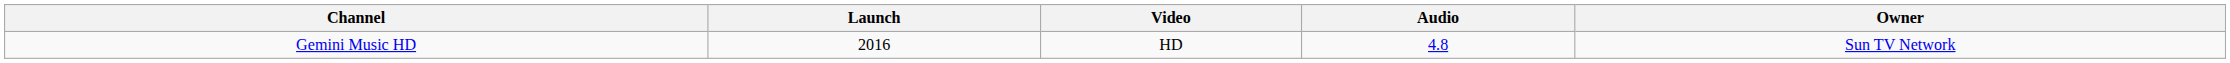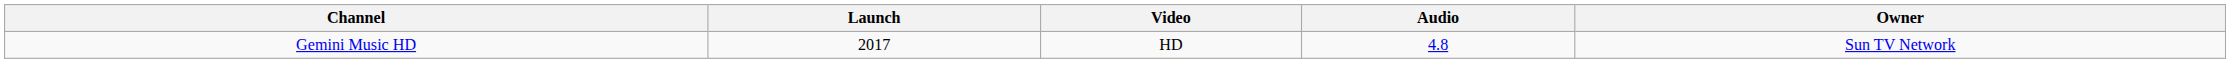 <table class="wikitable sortable" style="border-collapse:collapse; font-size: 90%; text-align:center" width="100%">
 <tr>
 <th>Channel</th>
 <th>Launch</th>
 <th>Video</th>
 <th>Audio</th>
 <th>Owner</th>
 </tr>
 <tr>
 <td><a href='#'>Gemini Music HD</a></td>
-<td>2016</td>
+<td>2017</td>
 <td>HD</td>
 <td><a href='#'>4.8</a></td>
 <td><a href='#'>Sun TV Network</a></td>
 </tr>
 </table>
